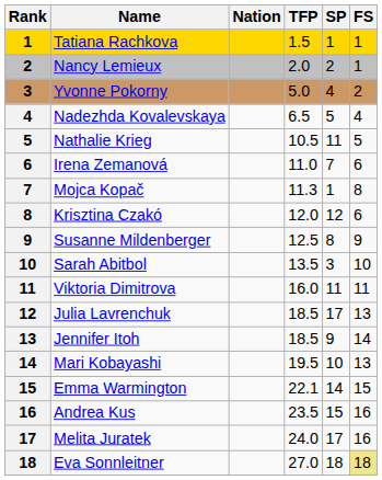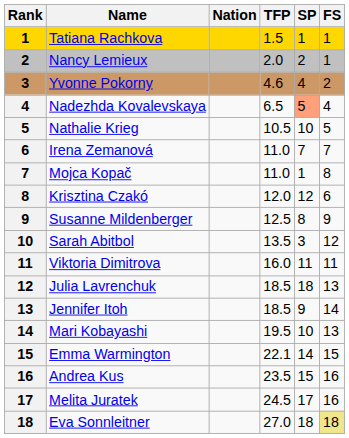 <table class="wikitable">
 <tr>
 <th>Rank</th>
 <th>Name</th>
 <th>Nation</th>
 <th>TFP</th>
 <th>SP</th>
 <th>FS</th>
 </tr>
 <tr bgcolor="gold">
 <td align="center"><strong>1</strong></td>
 <td><a href='#'>Tatiana Rachkova</a></td>
 <td></td>
 <td>1.5</td>
 <td>1</td>
 <td>1</td>
 </tr>
 <tr bgcolor="silver">
 <td align="center"><strong>2</strong></td>
 <td><a href='#'>Nancy Lemieux</a></td>
 <td></td>
 <td>2.0</td>
 <td>2</td>
 <td>1</td>
 </tr>
 <tr bgcolor="#cc9966">
 <td align="center"><strong>3</strong></td>
 <td><a href='#'>Yvonne Pokorny</a></td>
 <td></td>
-<td>5.0</td>
+<td>4.6</td>
 <td>4</td>
 <td>2</td>
 </tr>
 <tr>
 <th>4</th>
 <td><a href='#'>Nadezhda Kovalevskaya</a></td>
 <td></td>
 <td>6.5</td>
-<td>5</td>
+<td style="background: lightsalmon;">5</td>
 <td>4</td>
 </tr>
 <tr>
 <th>5</th>
 <td><a href='#'>Nathalie Krieg</a></td>
 <td></td>
 <td>10.5</td>
-<td>11</td>
+<td>10</td>
 <td>5</td>
 </tr>
 <tr>
 <th>6</th>
 <td><a href='#'>Irena Zemanová</a></td>
 <td></td>
 <td>11.0</td>
 <td>7</td>
-<td>6</td>
+<td>7</td>
 </tr>
 <tr>
 <th>7</th>
 <td><a href='#'>Mojca Kopač</a></td>
 <td></td>
-<td>11.3</td>
+<td>11.0</td>
 <td>1</td>
 <td>8</td>
 </tr>
 <tr>
 <th>8</th>
 <td><a href='#'>Krisztina Czakó</a></td>
 <td></td>
 <td>12.0</td>
 <td>12</td>
 <td>6</td>
 </tr>
 <tr>
 <th>9</th>
 <td><a href='#'>Susanne Mildenberger</a></td>
 <td></td>
 <td>12.5</td>
 <td>8</td>
 <td>9</td>
 </tr>
 <tr>
 <th>10</th>
 <td><a href='#'>Sarah Abitbol</a></td>
 <td></td>
 <td>13.5</td>
 <td>3</td>
-<td>10</td>
+<td>12</td>
 </tr>
 <tr>
 <th>11</th>
 <td><a href='#'>Viktoria Dimitrova</a></td>
 <td></td>
 <td>16.0</td>
 <td>11</td>
 <td>11</td>
 </tr>
 <tr>
 <th>12</th>
 <td><a href='#'>Julia Lavrenchuk</a></td>
 <td></td>
 <td>18.5</td>
-<td>17</td>
+<td>18</td>
 <td>13</td>
 </tr>
 <tr>
 <th>13</th>
 <td><a href='#'>Jennifer Itoh</a></td>
 <td></td>
 <td>18.5</td>
 <td>9</td>
 <td>14</td>
 </tr>
 <tr>
 <th>14</th>
 <td><a href='#'>Mari Kobayashi</a></td>
 <td></td>
 <td>19.5</td>
 <td>10</td>
 <td>13</td>
 </tr>
 <tr>
 <th>15</th>
 <td><a href='#'>Emma Warmington</a></td>
 <td></td>
 <td>22.1</td>
 <td>14</td>
 <td>15</td>
 </tr>
 <tr>
 <th>16</th>
 <td><a href='#'>Andrea Kus</a></td>
 <td></td>
 <td>23.5</td>
 <td>15</td>
 <td>16</td>
 </tr>
 <tr>
 <th>17</th>
 <td><a href='#'>Melita Juratek</a></td>
 <td></td>
-<td>24.0</td>
+<td>24.5</td>
 <td>17</td>
 <td>16</td>
 </tr>
 <tr>
 <th>18</th>
 <td><a href='#'>Eva Sonnleitner</a></td>
 <td></td>
 <td>27.0</td>
 <td>18</td>
 <td style="background: khaki;">18</td>
 </tr>
 </table>
